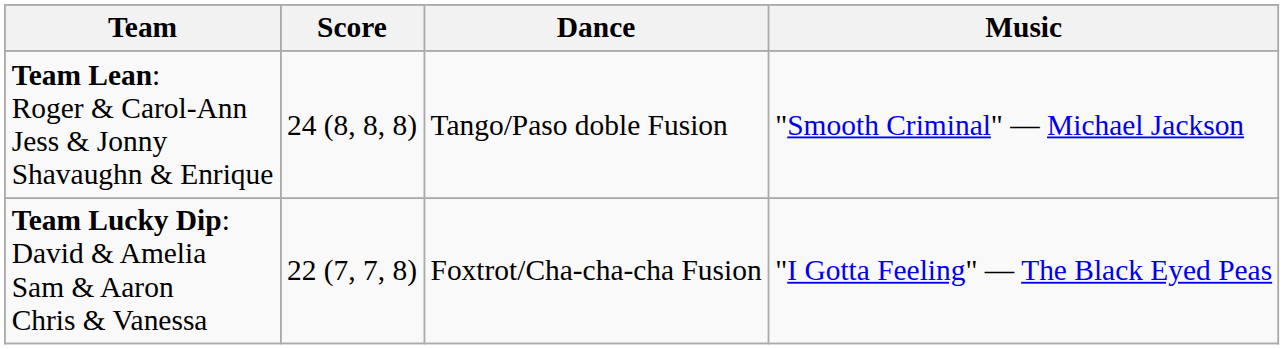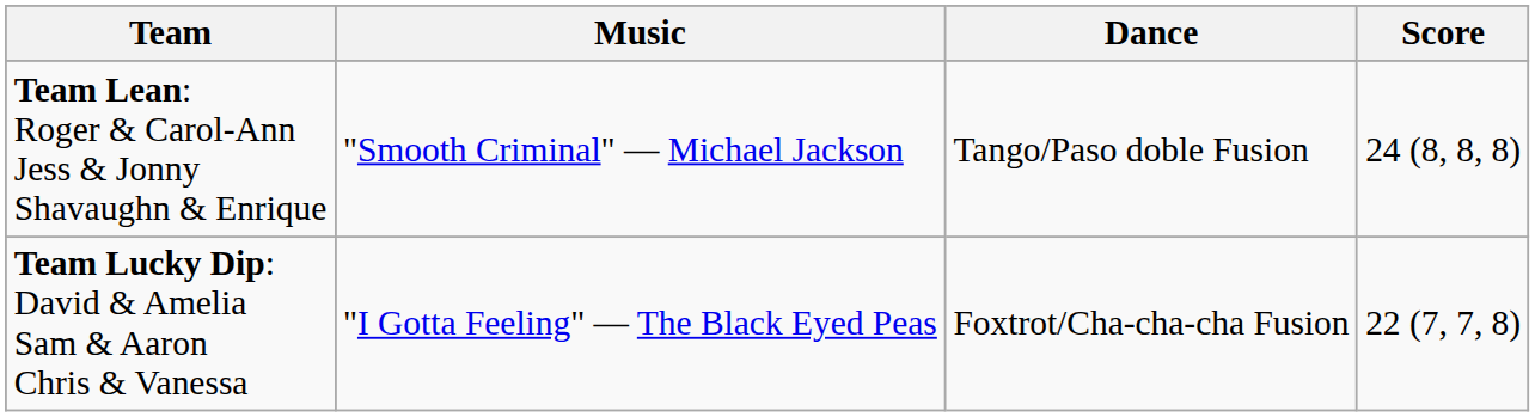 <table class="wikitable sortable">
 <tr>
 <th rowspan="1">Team</th>
+<th rowspan="1">Music</th>
+<th rowspan="1">Dance</th>
 <th colspan="1">Score</th>
-<th rowspan="1">Dance</th>
-<th rowspan="1">Music</th>
 </tr>
 <tr>
 <td><strong>Team Lean</strong>:<br>Roger & Carol-Ann<br>Jess & Jonny<br>Shavaughn & Enrique</td>
+<td>"<a href='#'>Smooth Criminal</a>" — <a href='#'>Michael Jackson</a></td>
+<td>Tango/Paso doble Fusion</td>
 <td>24 (8, 8, 8)</td>
-<td>Tango/Paso doble Fusion</td>
-<td>"<a href='#'>Smooth Criminal</a>" — <a href='#'>Michael Jackson</a></td>
 </tr>
 <tr>
 <td><strong>Team Lucky Dip</strong>:<br>David & Amelia<br>Sam & Aaron<br>Chris & Vanessa</td>
+<td>"<a href='#'>I Gotta Feeling</a>" — <a href='#'>The Black Eyed Peas</a></td>
+<td>Foxtrot/Cha-cha-cha Fusion</td>
 <td>22 (7, 7, 8)</td>
-<td>Foxtrot/Cha-cha-cha Fusion</td>
-<td>"<a href='#'>I Gotta Feeling</a>" — <a href='#'>The Black Eyed Peas</a></td>
 </tr>
 </table>
